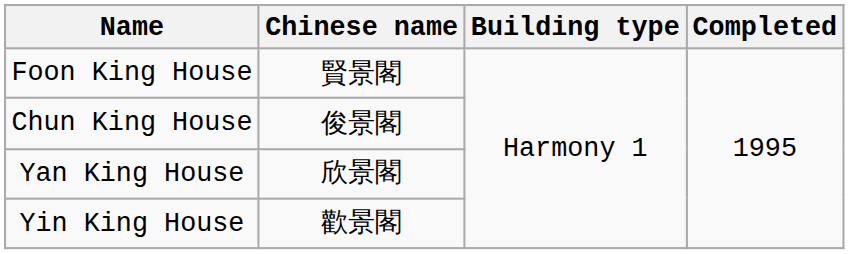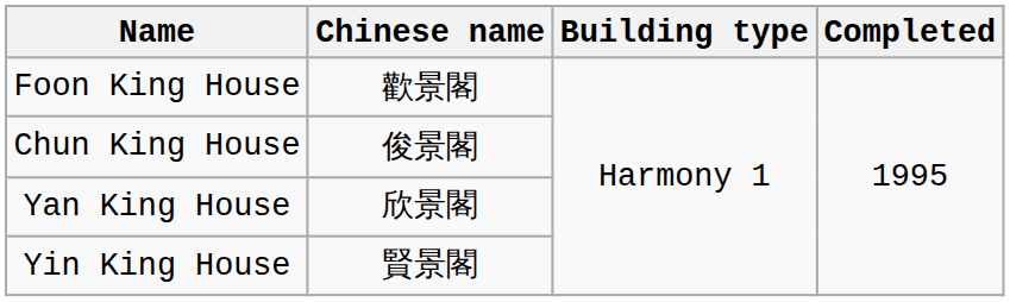 <table class="wikitable" style="text-align: center">
 <tr>
 <th>Name</th>
 <th>Chinese name</th>
 <th>Building type</th>
 <th>Completed</th>
 </tr>
 <tr>
 <td>Foon King House</td>
-<td>賢景閣</td>
+<td>歡景閣</td>
 <td rowspan="4">Harmony 1</td>
 <td rowspan="4">1995</td>
 </tr>
 <tr>
 <td>Chun King House</td>
 <td>俊景閣</td>
 </tr>
 <tr>
 <td>Yan King House</td>
 <td>欣景閣</td>
 </tr>
 <tr>
 <td>Yin King House</td>
-<td>歡景閣</td>
+<td>賢景閣</td>
 </tr>
 </table>
